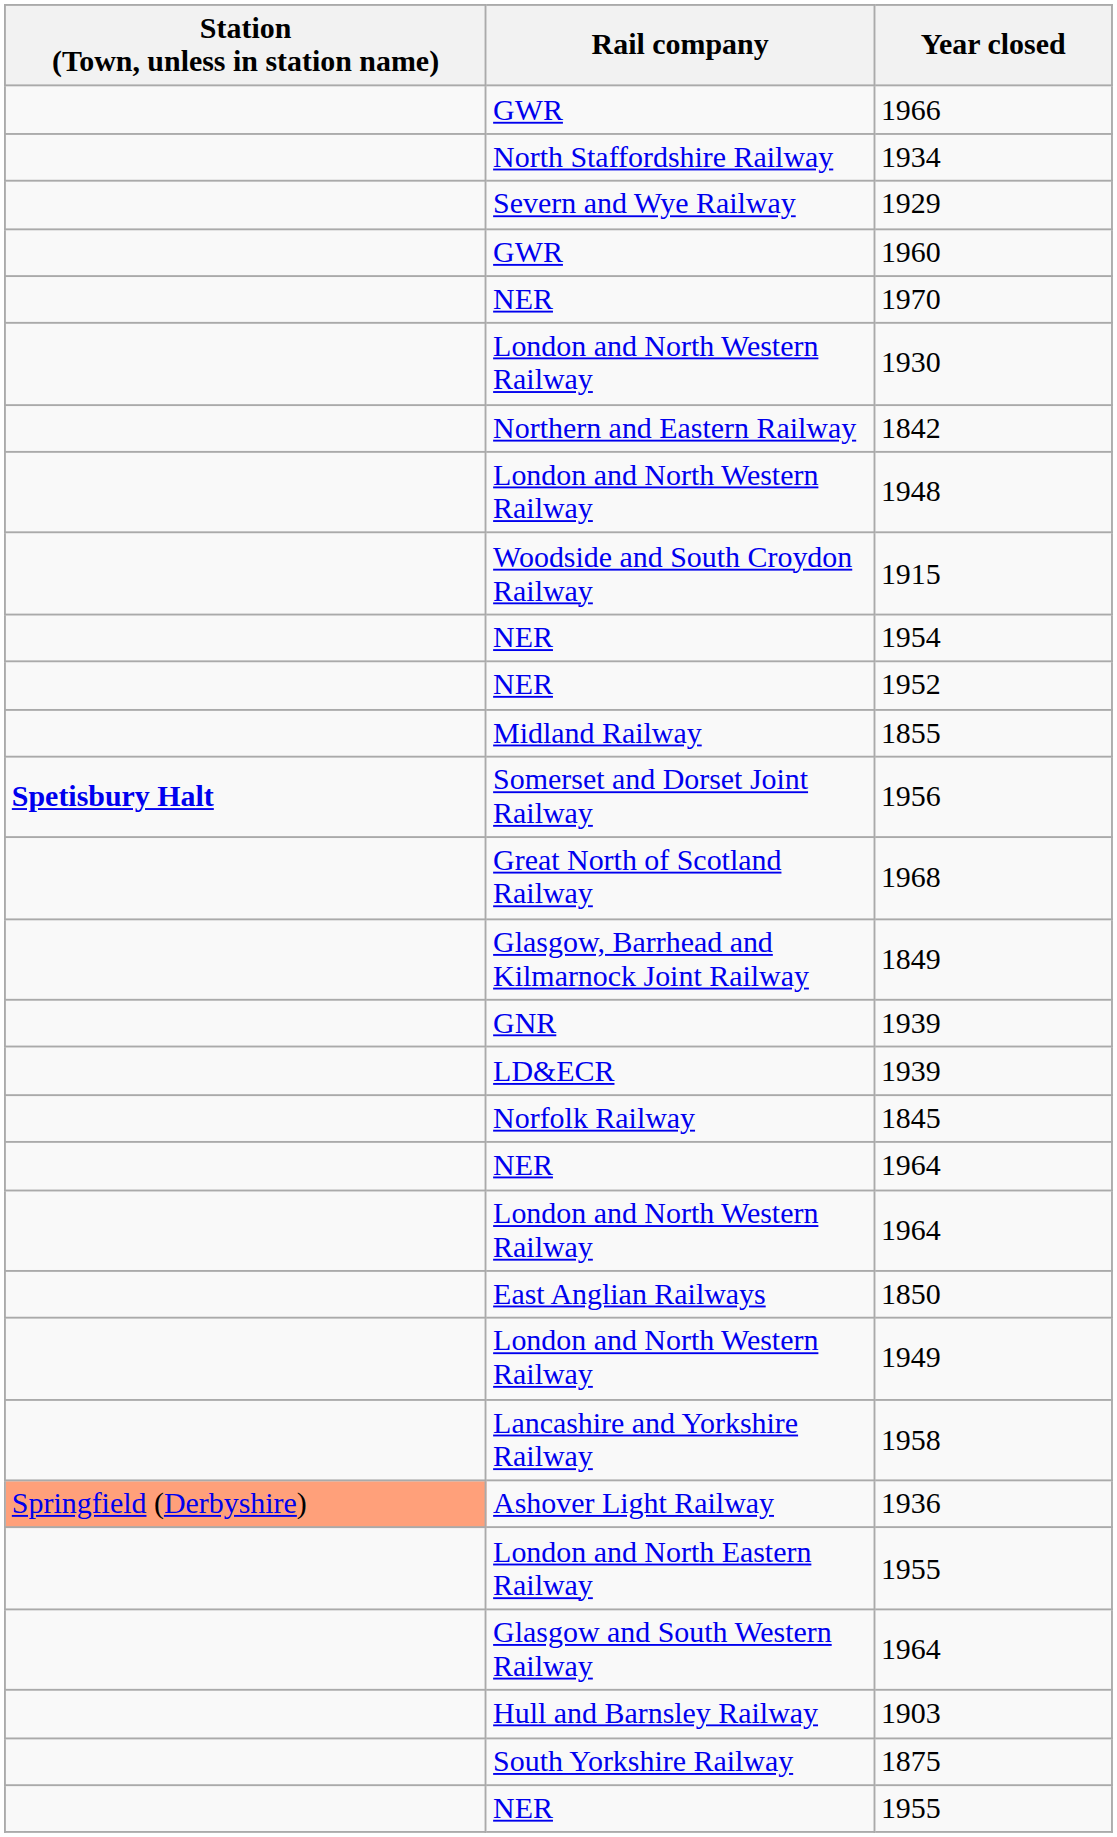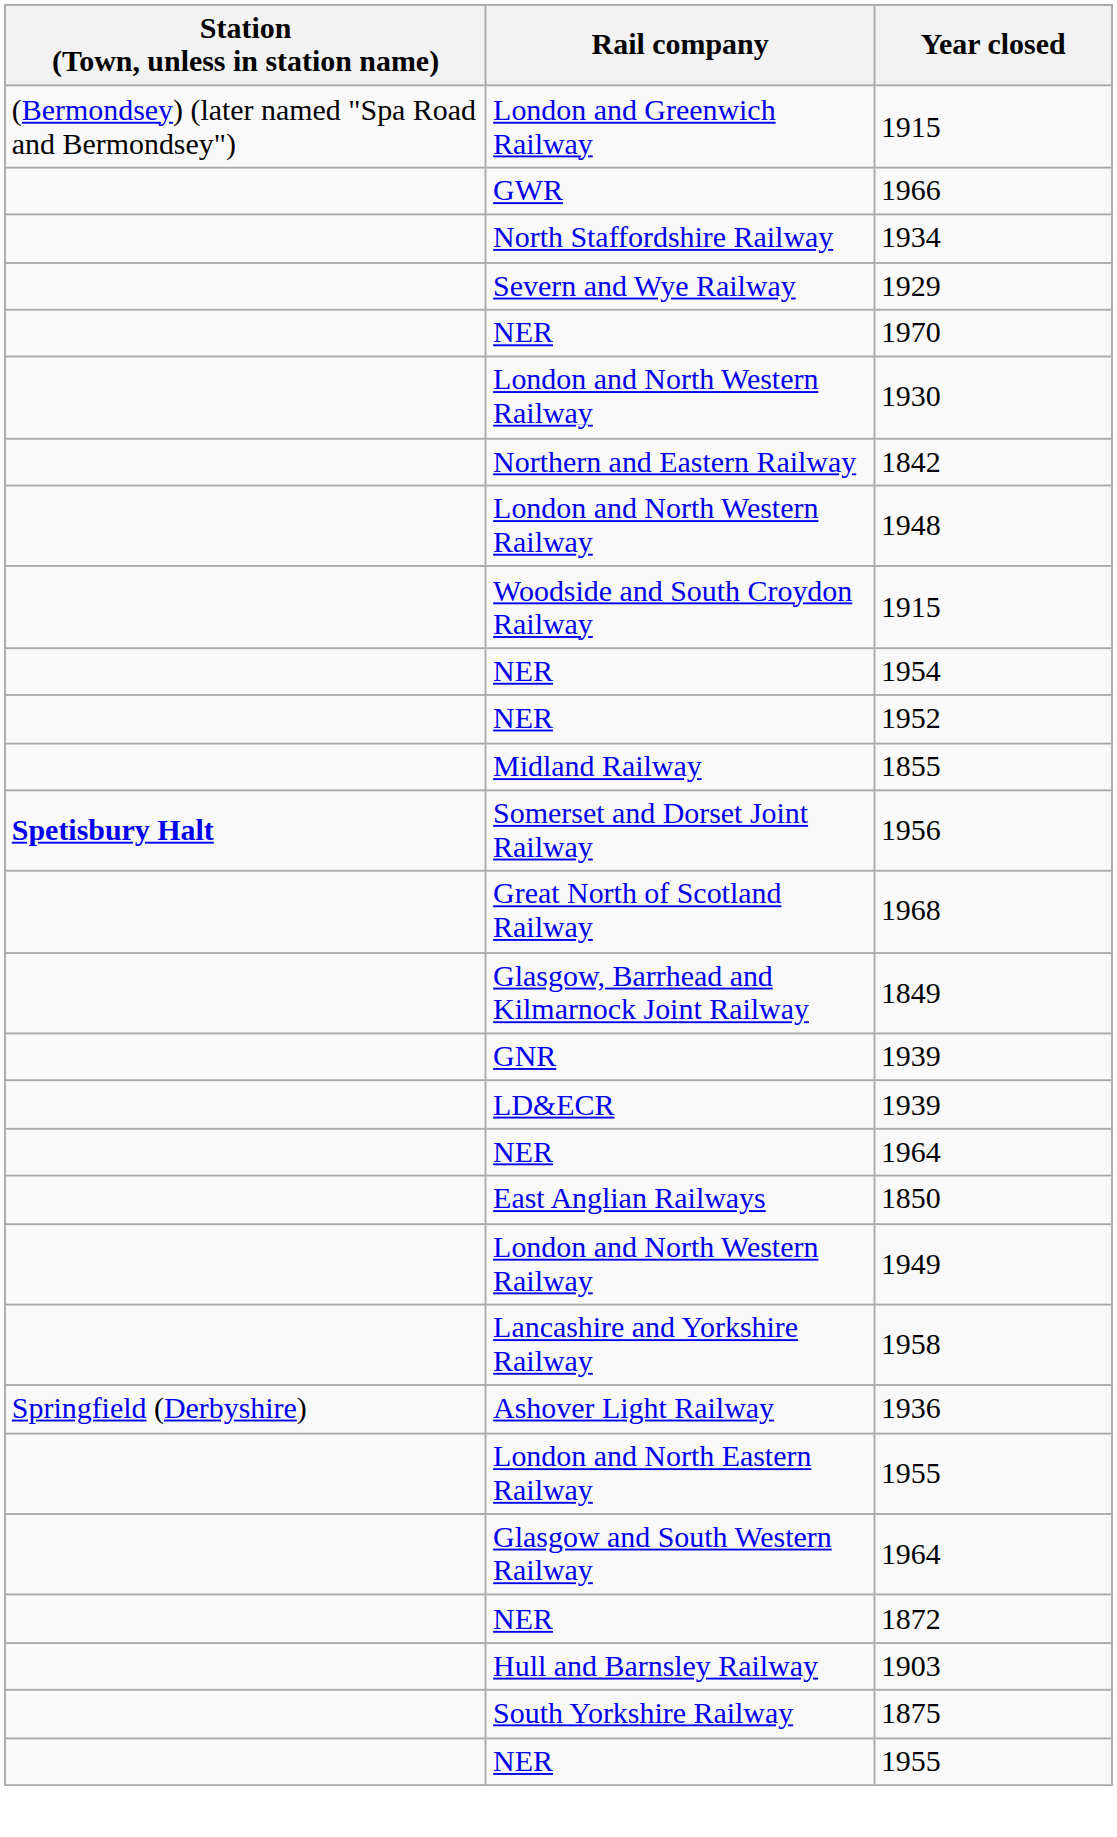 <table class="wikitable sortable">
 <tr>
 <th style="width:250px">Station<br>(Town, unless in station name)</th>
 <th style="width:200px">Rail company</th>
 <th style="width:120px">Year closed</th>
+</tr>
+<tr>
+<td> (<a href='#'>Bermondsey</a>) (later named "Spa Road and Bermondsey")</td>
+<td><a href='#'>London and Greenwich Railway</a></td>
+<td>1915</td>
 </tr>
 <tr>
 <td></td>
 <td><a href='#'>GWR</a></td>
 <td>1966</td>
 </tr>
 <tr>
 <td></td>
 <td><a href='#'>North Staffordshire Railway</a></td>
 <td>1934</td>
 </tr>
 <tr>
 <td></td>
 <td><a href='#'>Severn and Wye Railway</a></td>
 <td>1929</td>
-</tr>
-<tr>
-<td></td>
-<td><a href='#'>GWR</a></td>
-<td>1960</td>
 </tr>
 <tr>
 <td></td>
 <td><a href='#'>NER</a></td>
 <td>1970</td>
 </tr>
 <tr>
 <td></td>
 <td><a href='#'>London and North Western Railway</a></td>
 <td>1930</td>
 </tr>
 <tr>
 <td></td>
 <td><a href='#'>Northern and Eastern Railway</a></td>
 <td>1842</td>
 </tr>
 <tr>
 <td></td>
 <td><a href='#'>London and North Western Railway</a></td>
 <td>1948</td>
 </tr>
 <tr>
 <td></td>
 <td><a href='#'>Woodside and South Croydon Railway</a></td>
 <td>1915</td>
 </tr>
 <tr>
 <td></td>
 <td><a href='#'>NER</a></td>
 <td>1954</td>
 </tr>
 <tr>
 <td></td>
 <td><a href='#'>NER</a></td>
 <td>1952</td>
 </tr>
 <tr>
 <td></td>
 <td><a href='#'>Midland Railway</a></td>
 <td>1855</td>
 </tr>
 <tr>
 <td><strong><a href='#'>Spetisbury Halt</a></strong></td>
 <td><a href='#'>Somerset and Dorset Joint Railway</a></td>
 <td>1956</td>
 </tr>
 <tr>
 <td></td>
 <td><a href='#'>Great North of Scotland Railway</a></td>
 <td>1968</td>
 </tr>
 <tr>
 <td></td>
 <td><a href='#'>Glasgow, Barrhead and Kilmarnock Joint Railway</a></td>
 <td>1849</td>
 </tr>
 <tr>
 <td></td>
 <td><a href='#'>GNR</a></td>
 <td>1939</td>
 </tr>
 <tr>
 <td></td>
 <td><a href='#'>LD&ECR</a></td>
 <td>1939</td>
 </tr>
 <tr>
 <td></td>
-<td><a href='#'>Norfolk Railway</a></td>
-<td>1845</td>
-</tr>
-<tr>
-<td></td>
 <td><a href='#'>NER</a></td>
-<td>1964</td>
-</tr>
-<tr>
-<td></td>
-<td><a href='#'>London and North Western Railway</a></td>
 <td>1964</td>
 </tr>
 <tr>
 <td></td>
 <td><a href='#'>East Anglian Railways</a></td>
 <td>1850</td>
 </tr>
 <tr>
 <td></td>
 <td><a href='#'>London and North Western Railway</a></td>
 <td>1949</td>
 </tr>
 <tr>
 <td></td>
 <td><a href='#'>Lancashire and Yorkshire Railway</a></td>
 <td>1958</td>
 </tr>
 <tr>
-<td style="background: lightsalmon;"><a href='#'>Springfield</a> (<a href='#'>Derbyshire</a>)</td>
+<td><a href='#'>Springfield</a> (<a href='#'>Derbyshire</a>)</td>
 <td><a href='#'>Ashover Light Railway</a></td>
 <td>1936</td>
 </tr>
 <tr>
 <td></td>
 <td><a href='#'>London and North Eastern Railway</a></td>
 <td>1955</td>
 </tr>
 <tr>
 <td></td>
 <td><a href='#'>Glasgow and South Western Railway</a></td>
 <td>1964</td>
+</tr>
+<tr>
+<td></td>
+<td><a href='#'>NER</a></td>
+<td>1872</td>
 </tr>
 <tr>
 <td></td>
 <td><a href='#'>Hull and Barnsley Railway</a></td>
 <td>1903</td>
 </tr>
 <tr>
 <td></td>
 <td><a href='#'>South Yorkshire Railway</a></td>
 <td>1875</td>
 </tr>
 <tr>
 <td></td>
 <td><a href='#'>NER</a></td>
 <td>1955</td>
 </tr>
 </table>
